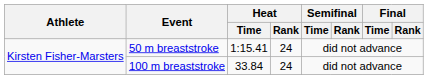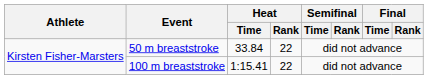 <table class=wikitable style=font-size:90%>
 <tr>
 <th rowspan=2>Athlete</th>
 <th rowspan=2>Event</th>
 <th colspan=2>Heat</th>
 <th colspan=2>Semifinal</th>
 <th colspan=2>Final</th>
 </tr>
 <tr style=font-size:95%>
 <th>Time</th>
 <th>Rank</th>
 <th>Time</th>
 <th>Rank</th>
 <th>Time</th>
 <th>Rank</th>
 </tr>
 <tr align=center>
 <td align=left rowspan=2><a href='#'>Kirsten Fisher-Marsters</a></td>
 <td align=left><a href='#'>50 m breaststroke</a></td>
-<td>1:15.41</td>
-<td>24</td>
+<td>33.84</td>
+<td>22</td>
 <td colspan=4>did not advance</td>
 </tr>
 <tr align=center>
 <td align=left><a href='#'>100 m breaststroke</a></td>
-<td>33.84</td>
-<td>24</td>
+<td>1:15.41</td>
+<td>22</td>
 <td colspan=4>did not advance</td>
 </tr>
 </table>
